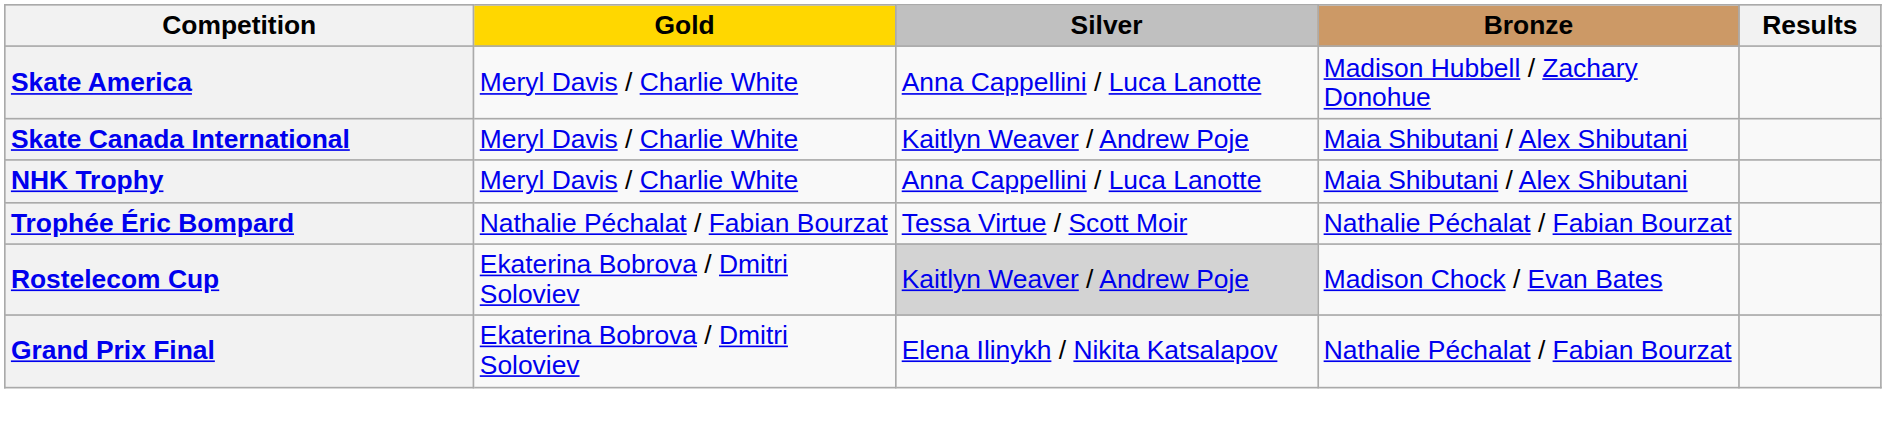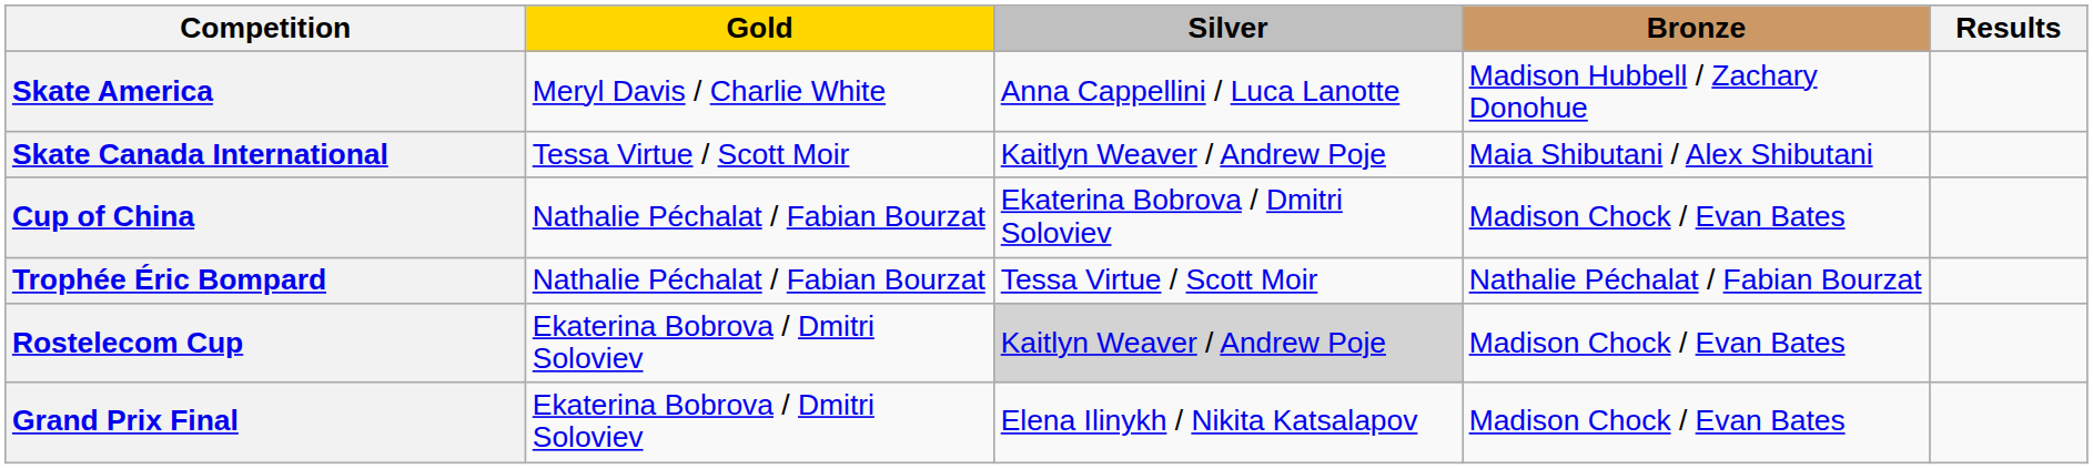 <table class="wikitable unsortable" style="text-align:left; width:90%">
 <tr>
 <th scope="col" style="text-align:center; width:25%">Competition</th>
 <td scope="col" style="text-align:center; width:22.5%; background:gold"><strong>Gold</strong></td>
 <td scope="col" style="text-align:center; width:22.5%; background:silver"><strong>Silver</strong></td>
 <td scope="col" style="text-align:center; width:22.5%; background:#c96"><strong>Bronze</strong></td>
 <th scope="col" style="text-align:center; width:7.5%">Results</th>
 </tr>
 <tr>
 <th scope="row" style="text-align:left"> <a href='#'>Skate America</a></th>
 <td> <a href='#'>Meryl Davis</a> / <a href='#'>Charlie White</a></td>
 <td> <a href='#'>Anna Cappellini</a> / <a href='#'>Luca Lanotte</a></td>
 <td> <a href='#'>Madison Hubbell</a> / <a href='#'>Zachary Donohue</a></td>
 <td></td>
 </tr>
 <tr>
 <th scope="row" style="text-align:left"> <a href='#'>Skate Canada International</a></th>
-<td> <a href='#'>Meryl Davis</a> / <a href='#'>Charlie White</a></td>
+<td> <a href='#'>Tessa Virtue</a> / <a href='#'>Scott Moir</a></td>
 <td> <a href='#'>Kaitlyn Weaver</a> / <a href='#'>Andrew Poje</a></td>
 <td> <a href='#'>Maia Shibutani</a> / <a href='#'>Alex Shibutani</a></td>
 <td></td>
 </tr>
 <tr>
-<th scope="row" style="text-align:left"> <a href='#'>NHK Trophy</a></th>
-<td> <a href='#'>Meryl Davis</a> / <a href='#'>Charlie White</a></td>
-<td> <a href='#'>Anna Cappellini</a> / <a href='#'>Luca Lanotte</a></td>
-<td> <a href='#'>Maia Shibutani</a> / <a href='#'>Alex Shibutani</a></td>
+<th scope="row" style="text-align:left"> <a href='#'>Cup of China</a></th>
+<td> <a href='#'>Nathalie Péchalat</a> / <a href='#'>Fabian Bourzat</a></td>
+<td>	<a href='#'>Ekaterina Bobrova</a> / <a href='#'>Dmitri Soloviev</a></td>
+<td> <a href='#'>Madison Chock</a> / <a href='#'>Evan Bates</a></td>
 <td></td>
 </tr>
 <tr>
 <th scope="row" style="text-align:left"> <a href='#'>Trophée Éric Bompard</a></th>
 <td> <a href='#'>Nathalie Péchalat</a> / <a href='#'>Fabian Bourzat</a></td>
 <td> <a href='#'>Tessa Virtue</a> / <a href='#'>Scott Moir</a></td>
 <td> <a href='#'>Nathalie Péchalat</a> / <a href='#'>Fabian Bourzat</a></td>
 <td></td>
 </tr>
 <tr>
 <th scope="row" style="text-align:left"> <a href='#'>Rostelecom Cup</a></th>
 <td> <a href='#'>Ekaterina Bobrova</a> / <a href='#'>Dmitri Soloviev</a></td>
 <td style="background: lightgrey;"> <a href='#'>Kaitlyn Weaver</a> / <a href='#'>Andrew Poje</a></td>
 <td> <a href='#'>Madison Chock</a> / <a href='#'>Evan Bates</a></td>
 <td></td>
 </tr>
 <tr>
 <th scope="row" style="text-align:left"> <a href='#'>Grand Prix Final</a></th>
 <td> <a href='#'>Ekaterina Bobrova</a> / <a href='#'>Dmitri Soloviev</a></td>
 <td> <a href='#'>Elena Ilinykh</a> / <a href='#'>Nikita Katsalapov</a></td>
-<td> <a href='#'>Nathalie Péchalat</a> / <a href='#'>Fabian Bourzat</a></td>
+<td> <a href='#'>Madison Chock</a> / <a href='#'>Evan Bates</a></td>
 <td></td>
 </tr>
 </table>
